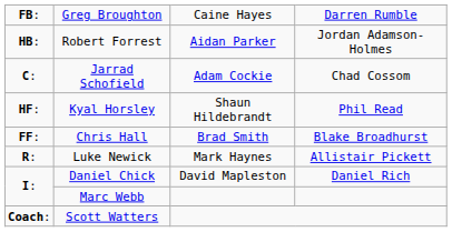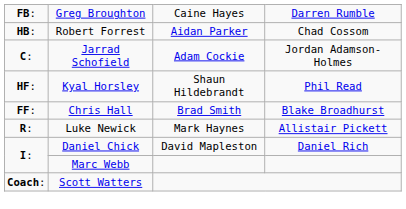 <table class="wikitable" width="70%" align="center" style="font-size:90%; text-align: center">
 <tr>
 <td><strong>FB</strong>:</td>
 <td><a href='#'>Greg Broughton</a></td>
 <td>Caine Hayes</td>
 <td><a href='#'>Darren Rumble</a></td>
 </tr>
 <tr>
 <td><strong>HB</strong>:</td>
 <td>Robert Forrest</td>
 <td><a href='#'>Aidan Parker</a></td>
-<td>Jordan Adamson-Holmes</td>
+<td>Chad Cossom</td>
 </tr>
 <tr>
 <td><strong>C</strong>:</td>
 <td><a href='#'>Jarrad Schofield</a></td>
 <td><a href='#'>Adam Cockie</a></td>
-<td>Chad Cossom</td>
+<td>Jordan Adamson-Holmes</td>
 </tr>
 <tr>
 <td><strong>HF</strong>:</td>
 <td><a href='#'>Kyal Horsley</a></td>
 <td>Shaun Hildebrandt</td>
 <td><a href='#'>Phil Read</a></td>
 </tr>
 <tr>
 <td><strong>FF</strong>:</td>
 <td><a href='#'>Chris Hall</a></td>
 <td><a href='#'>Brad Smith</a></td>
 <td><a href='#'>Blake Broadhurst</a></td>
 </tr>
 <tr>
 <td><strong>R</strong>:</td>
 <td>Luke Newick</td>
 <td>Mark Haynes</td>
 <td><a href='#'>Allistair Pickett</a></td>
 </tr>
 <tr>
 <td rowspan=2><strong>I</strong>:</td>
 <td><a href='#'>Daniel Chick</a></td>
 <td>David Mapleston</td>
 <td><a href='#'>Daniel Rich</a></td>
 </tr>
 <tr>
 <td><a href='#'>Marc Webb</a></td>
 <td></td>
 <td></td>
 </tr>
 <tr>
 <td><strong>Coach</strong>:</td>
 <td><a href='#'>Scott Watters</a></td>
 <td colspan="3"></td>
 </tr>
 </table>
